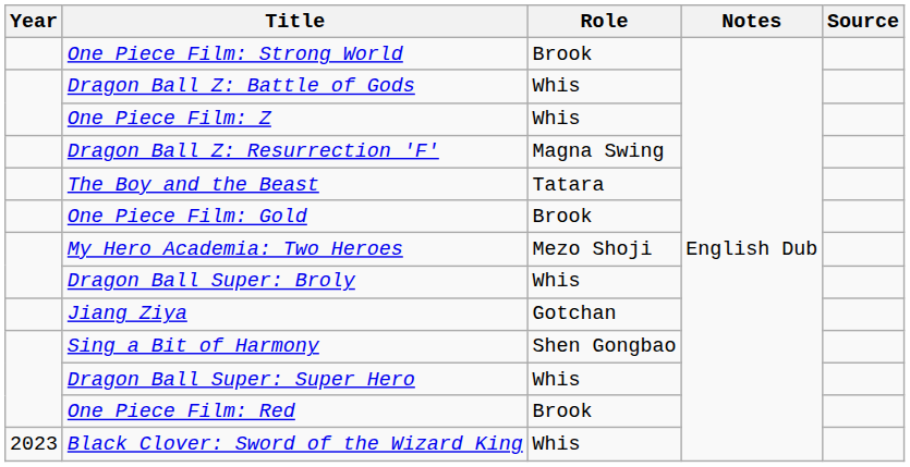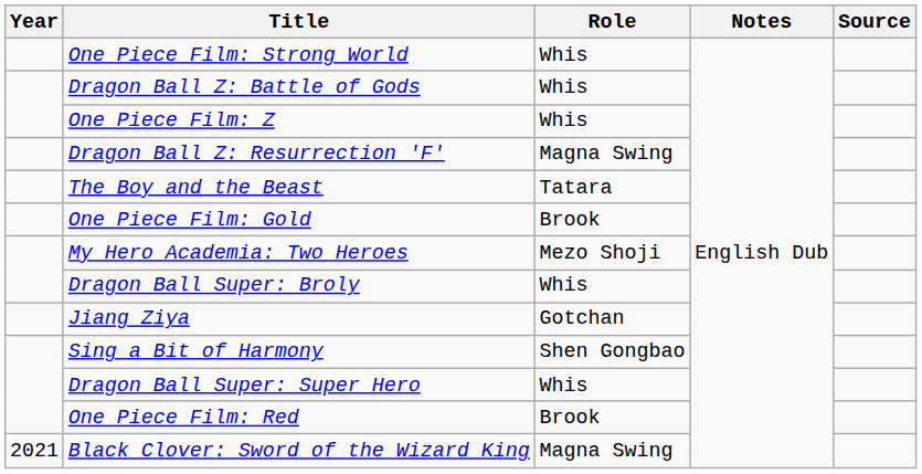 <table class="wikitable sortable plainrowheaders">
 <tr>
 <th>Year</th>
 <th>Title</th>
 <th>Role</th>
 <th class="unsortable">Notes</th>
 <th class="unsortable">Source</th>
 </tr>
 <tr>
 <td></td>
 <td><em><a href='#'>One Piece Film: Strong World</a></em></td>
-<td>Brook</td>
+<td>Whis</td>
 <td rowspan="13">English Dub</td>
 <td></td>
 </tr>
 <tr>
 <td rowspan="2"></td>
 <td><em><a href='#'>Dragon Ball Z: Battle of Gods</a></em></td>
 <td>Whis</td>
 <td></td>
 </tr>
 <tr>
 <td><em><a href='#'>One Piece Film: Z</a></em></td>
 <td>Whis</td>
 <td></td>
 </tr>
 <tr>
 <td></td>
 <td><em><a href='#'>Dragon Ball Z: Resurrection 'F'</a></em></td>
 <td>Magna Swing</td>
 <td></td>
 </tr>
 <tr>
 <td></td>
 <td><em><a href='#'>The Boy and the Beast</a></em></td>
 <td>Tatara</td>
 <td></td>
 </tr>
 <tr>
 <td></td>
 <td><em><a href='#'>One Piece Film: Gold</a></em></td>
 <td>Brook</td>
 <td></td>
 </tr>
 <tr>
 <td rowspan="2"></td>
 <td><em><a href='#'>My Hero Academia: Two Heroes</a></em></td>
 <td>Mezo Shoji</td>
 <td></td>
 </tr>
 <tr>
 <td><em><a href='#'>Dragon Ball Super: Broly</a></em></td>
 <td>Whis</td>
 <td></td>
 </tr>
 <tr>
 <td></td>
 <td><a href='#'><em>Jiang Ziya</em></a></td>
 <td>Gotchan</td>
 <td></td>
 </tr>
 <tr>
 <td rowspan="3"></td>
 <td><em><a href='#'>Sing a Bit of Harmony</a></em></td>
 <td>Shen Gongbao</td>
 <td></td>
 </tr>
 <tr>
 <td><em><a href='#'>Dragon Ball Super: Super Hero</a></em></td>
 <td>Whis</td>
 <td></td>
 </tr>
 <tr>
 <td><em><a href='#'>One Piece Film: Red</a></em></td>
 <td>Brook</td>
 <td></td>
 </tr>
 <tr>
-<td>2023</td>
+<td>2021</td>
 <td><em><a href='#'>Black Clover: Sword of the Wizard King</a></em></td>
-<td>Whis</td>
+<td>Magna Swing</td>
 <td></td>
 </tr>
 </table>
